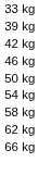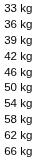 <table>
 <tr>
 <td>33 kg</td>
+<td></td>
+<td></td>
+<td></td>
+</tr>
+<tr>
+<td>36 kg</td>
 <td></td>
 <td></td>
 <td></td>
 </tr>
 <tr>
 <td>39 kg</td>
 <td></td>
 <td></td>
 <td></td>
 </tr>
 <tr>
 <td rowspan=2>42 kg</td>
 <td rowspan=2></td>
 <td rowspan=2></td>
 <td></td>
 </tr>
 <tr>
 <td></td>
 </tr>
 <tr>
 <td rowspan=2>46 kg</td>
 <td rowspan=2></td>
 <td rowspan=2></td>
 <td></td>
 </tr>
 <tr>
 <td></td>
 </tr>
 <tr>
 <td rowspan=2>50 kg</td>
 <td rowspan=2></td>
 <td rowspan=2></td>
 <td></td>
 </tr>
 <tr>
 <td></td>
 </tr>
 <tr>
 <td rowspan=2>54 kg</td>
 <td rowspan=2></td>
 <td rowspan=2></td>
 <td></td>
 </tr>
 <tr>
 <td></td>
 </tr>
 <tr>
 <td rowspan=2>58 kg</td>
 <td rowspan=2></td>
 <td rowspan=2></td>
 <td></td>
 </tr>
 <tr>
 <td></td>
 </tr>
 <tr>
 <td rowspan=2>62 kg</td>
 <td rowspan=2></td>
 <td rowspan=2></td>
 <td></td>
 </tr>
 <tr>
 <td></td>
 </tr>
 <tr>
 <td>66 kg</td>
 <td></td>
 <td></td>
 <td></td>
 </tr>
 </table>
